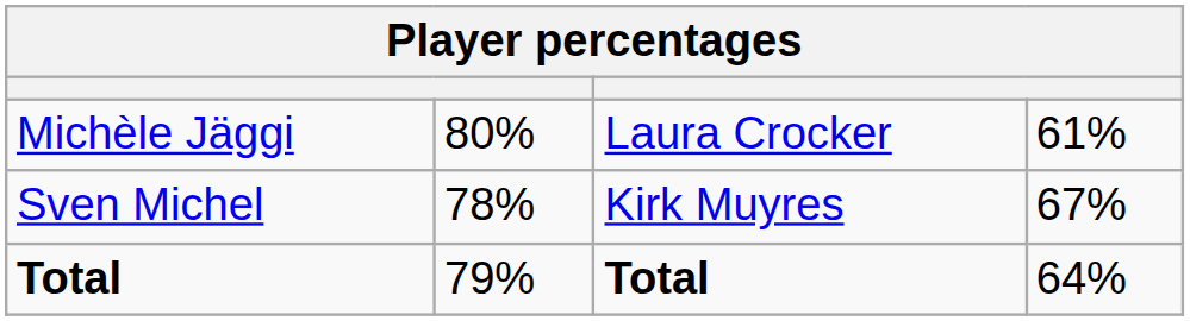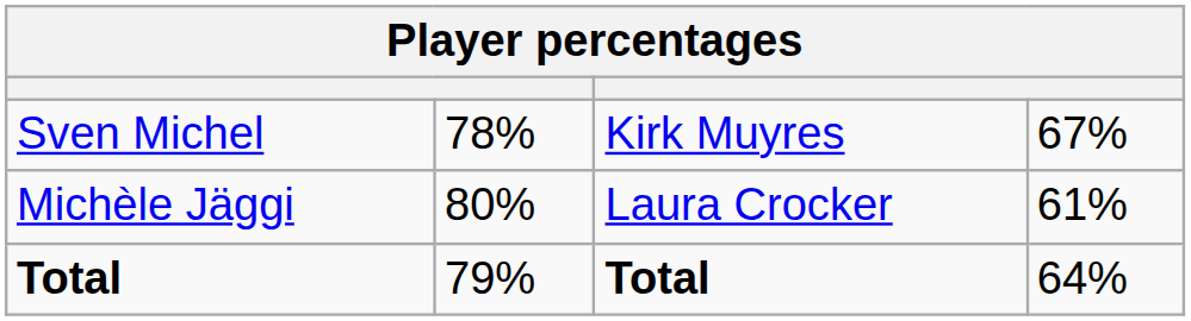 <table class="wikitable">
 <tr>
 <th colspan=4 width=400>Player percentages</th>
 </tr>
 <tr>
 <th colspan=2 width=200 style="white-space:nowrap;"></th>
 <th colspan=2 width=200 style="white-space:nowrap;"></th>
 </tr>
 <tr>
+<td><a href='#'>Sven Michel</a></td>
+<td>78%</td>
+<td><a href='#'>Kirk Muyres</a></td>
+<td>67%</td>
+</tr>
+<tr>
 <td><a href='#'>Michèle Jäggi</a></td>
 <td>80%</td>
 <td><a href='#'>Laura Crocker</a></td>
 <td>61%</td>
-</tr>
-<tr>
-<td><a href='#'>Sven Michel</a></td>
-<td>78%</td>
-<td><a href='#'>Kirk Muyres</a></td>
-<td>67%</td>
 </tr>
 <tr>
 <td><strong>Total</strong></td>
 <td>79%</td>
 <td><strong>Total</strong></td>
 <td>64%</td>
 </tr>
 </table>
